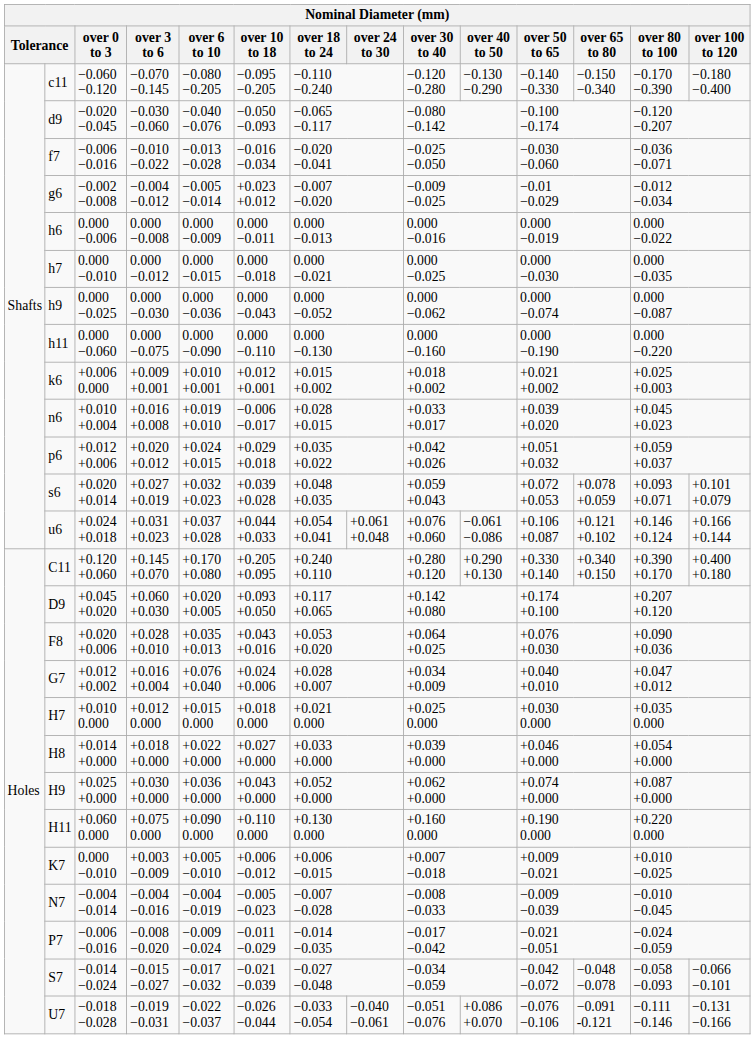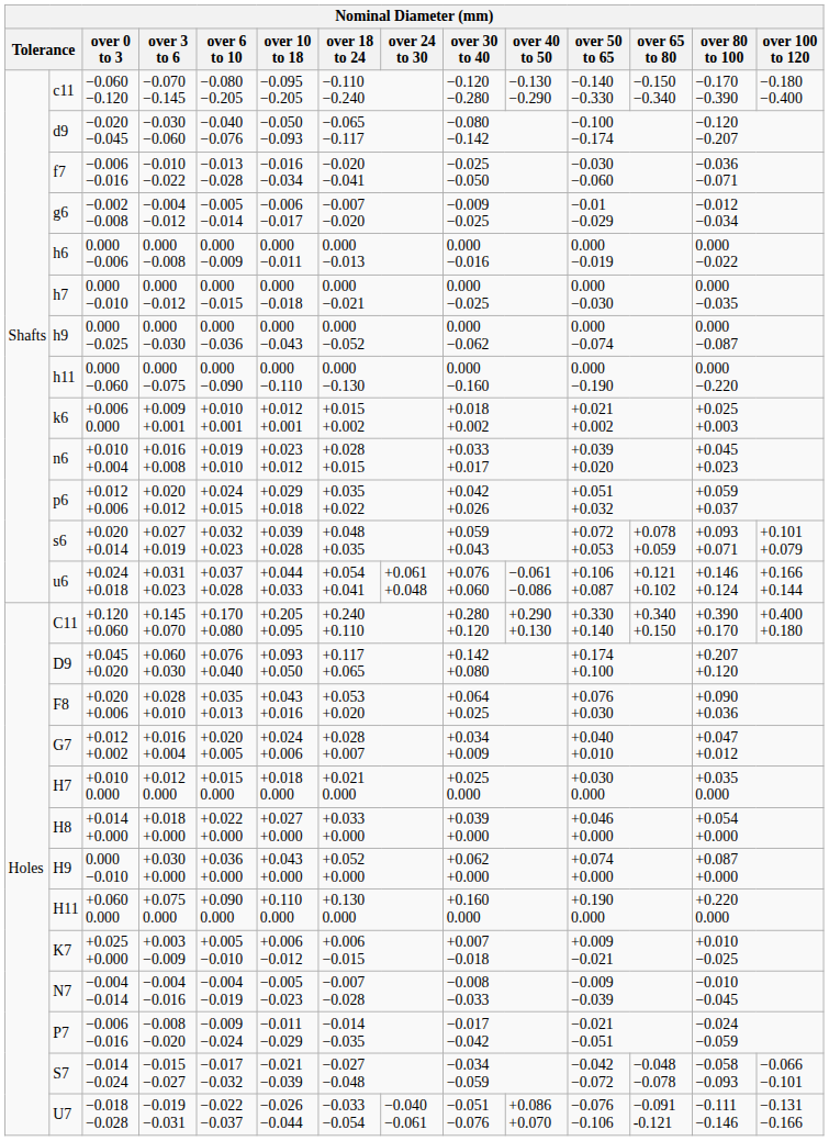 <table class="wikitable">
 <tr>
 <th colspan="14">Nominal Diameter (mm)</th>
 </tr>
 <tr>
 <th colspan="2">Tolerance</th>
 <th>over 0 to 3</th>
 <th>over 3 to 6</th>
 <th>over 6 to 10</th>
 <th>over 10 to 18</th>
 <th>over 18 to 24</th>
 <th>over 24 to 30</th>
 <th>over 30 to 40</th>
 <th>over 40 to 50</th>
 <th>over 50 to 65</th>
 <th>over 65 to 80</th>
 <th>over 80 to 100</th>
 <th>over 100 to 120</th>
 </tr>
 <tr>
 <td rowspan="13">Shafts</td>
 <td>c11</td>
 <td>−0.060<br>−0.120</td>
 <td>−0.070<br>−0.145</td>
 <td>−0.080<br>−0.205</td>
 <td>−0.095<br>−0.205</td>
 <td colspan="2">−0.110<br>−0.240</td>
 <td>−0.120<br>−0.280</td>
 <td>−0.130<br>−0.290</td>
 <td>−0.140<br>−0.330</td>
 <td>−0.150<br>−0.340</td>
 <td>−0.170<br>−0.390</td>
 <td>−0.180<br>−0.400</td>
 </tr>
 <tr>
 <td>d9</td>
 <td>−0.020<br>−0.045</td>
 <td>−0.030<br>−0.060</td>
 <td>−0.040<br>−0.076</td>
 <td>−0.050<br>−0.093</td>
 <td colspan="2">−0.065<br>−0.117</td>
 <td colspan="2">−0.080<br>−0.142</td>
 <td colspan="2">−0.100<br>−0.174</td>
 <td colspan="2">−0.120<br>−0.207</td>
 </tr>
 <tr>
 <td>f7</td>
 <td>−0.006<br>−0.016</td>
 <td>−0.010<br>−0.022</td>
 <td>−0.013<br>−0.028</td>
 <td>−0.016<br>−0.034</td>
 <td colspan="2">−0.020<br>−0.041</td>
 <td colspan="2">−0.025<br>−0.050</td>
 <td colspan="2">−0.030<br>−0.060</td>
 <td colspan="2">−0.036<br>−0.071</td>
 </tr>
 <tr>
 <td>g6</td>
 <td>−0.002<br>−0.008</td>
 <td>−0.004<br>−0.012</td>
 <td>−0.005<br>−0.014</td>
-<td>+0.023<br>+0.012</td>
+<td>−0.006<br>−0.017</td>
 <td colspan="2">−0.007<br>−0.020</td>
 <td colspan="2">−0.009<br>−0.025</td>
 <td colspan="2">−0.01<br>−0.029</td>
 <td colspan="2">−0.012<br>−0.034</td>
 </tr>
 <tr>
 <td>h6</td>
 <td>0.000<br>−0.006</td>
 <td>0.000<br>−0.008</td>
 <td>0.000<br>−0.009</td>
 <td>0.000<br>−0.011</td>
 <td colspan="2">0.000<br>−0.013</td>
 <td colspan="2">0.000<br>−0.016</td>
 <td colspan="2">0.000<br>−0.019</td>
 <td colspan="2">0.000<br>−0.022</td>
 </tr>
 <tr>
 <td>h7</td>
 <td>0.000<br>−0.010</td>
 <td>0.000<br>−0.012</td>
 <td>0.000<br>−0.015</td>
 <td>0.000<br>−0.018</td>
 <td colspan="2">0.000<br>−0.021</td>
 <td colspan="2">0.000<br>−0.025</td>
 <td colspan="2">0.000<br>−0.030</td>
 <td colspan="2">0.000<br>−0.035</td>
 </tr>
 <tr>
 <td>h9</td>
 <td>0.000<br>−0.025</td>
 <td>0.000<br>−0.030</td>
 <td>0.000<br>−0.036</td>
 <td>0.000<br>−0.043</td>
 <td colspan="2">0.000<br>−0.052</td>
 <td colspan="2">0.000<br>−0.062</td>
 <td colspan="2">0.000<br>−0.074</td>
 <td colspan="2">0.000<br>−0.087</td>
 </tr>
 <tr>
 <td>h11</td>
 <td>0.000<br>−0.060</td>
 <td>0.000<br>−0.075</td>
 <td>0.000<br>−0.090</td>
 <td>0.000<br>−0.110</td>
 <td colspan="2">0.000<br>−0.130</td>
 <td colspan="2">0.000<br>−0.160</td>
 <td colspan="2">0.000<br>−0.190</td>
 <td colspan="2">0.000<br>−0.220</td>
 </tr>
 <tr>
 <td>k6</td>
 <td>+0.006<br>0.000</td>
 <td>+0.009<br>+0.001</td>
 <td>+0.010<br>+0.001</td>
 <td>+0.012<br>+0.001</td>
 <td colspan="2">+0.015<br>+0.002</td>
 <td colspan="2">+0.018<br>+0.002</td>
 <td colspan="2">+0.021<br>+0.002</td>
 <td colspan="2">+0.025<br>+0.003</td>
 </tr>
 <tr>
 <td>n6</td>
 <td>+0.010<br>+0.004</td>
 <td>+0.016<br>+0.008</td>
 <td>+0.019<br>+0.010</td>
-<td>−0.006<br>−0.017</td>
+<td>+0.023<br>+0.012</td>
 <td colspan="2">+0.028<br>+0.015</td>
 <td colspan="2">+0.033<br>+0.017</td>
 <td colspan="2">+0.039<br>+0.020</td>
 <td colspan="2">+0.045<br>+0.023</td>
 </tr>
 <tr>
 <td>p6</td>
 <td>+0.012<br>+0.006</td>
 <td>+0.020<br>+0.012</td>
 <td>+0.024<br>+0.015</td>
 <td>+0.029<br>+0.018</td>
 <td colspan="2">+0.035<br>+0.022</td>
 <td colspan="2">+0.042<br>+0.026</td>
 <td colspan="2">+0.051<br>+0.032</td>
 <td colspan="2">+0.059<br>+0.037</td>
 </tr>
 <tr>
 <td>s6</td>
 <td>+0.020<br>+0.014</td>
 <td>+0.027<br>+0.019</td>
 <td>+0.032<br>+0.023</td>
 <td>+0.039<br>+0.028</td>
 <td colspan="2">+0.048<br>+0.035</td>
 <td colspan="2">+0.059<br>+0.043</td>
 <td>+0.072<br>+0.053</td>
 <td>+0.078<br>+0.059</td>
 <td>+0.093<br>+0.071</td>
 <td>+0.101<br>+0.079</td>
 </tr>
 <tr>
 <td>u6</td>
 <td>+0.024<br>+0.018</td>
 <td>+0.031<br>+0.023</td>
 <td>+0.037<br>+0.028</td>
 <td>+0.044<br>+0.033</td>
 <td>+0.054<br>+0.041</td>
 <td>+0.061<br>+0.048</td>
 <td>+0.076<br>+0.060</td>
 <td>−0.061<br>−0.086</td>
 <td>+0.106<br>+0.087</td>
 <td>+0.121<br>+0.102</td>
 <td>+0.146<br>+0.124</td>
 <td>+0.166<br>+0.144</td>
 </tr>
 <tr>
 <td rowspan="13">Holes</td>
 <td>C11</td>
 <td>+0.120<br>+0.060</td>
 <td>+0.145<br>+0.070</td>
 <td>+0.170<br>+0.080</td>
 <td>+0.205<br>+0.095</td>
 <td colspan="2">+0.240<br>+0.110</td>
 <td>+0.280<br>+0.120</td>
 <td>+0.290<br>+0.130</td>
 <td>+0.330<br>+0.140</td>
 <td>+0.340<br>+0.150</td>
 <td>+0.390<br>+0.170</td>
 <td>+0.400<br>+0.180</td>
 </tr>
 <tr>
 <td>D9</td>
 <td>+0.045<br>+0.020</td>
 <td>+0.060<br>+0.030</td>
-<td>+0.020<br>+0.005</td>
+<td>+0.076<br>+0.040</td>
 <td>+0.093<br>+0.050</td>
 <td colspan="2">+0.117<br>+0.065</td>
 <td colspan="2">+0.142<br>+0.080</td>
 <td colspan="2">+0.174<br>+0.100</td>
 <td colspan="2">+0.207<br>+0.120</td>
 </tr>
 <tr>
 <td>F8</td>
 <td>+0.020<br>+0.006</td>
 <td>+0.028<br>+0.010</td>
 <td>+0.035<br>+0.013</td>
 <td>+0.043<br>+0.016</td>
 <td colspan="2">+0.053<br>+0.020</td>
 <td colspan="2">+0.064<br>+0.025</td>
 <td colspan="2">+0.076<br>+0.030</td>
 <td colspan="2">+0.090<br>+0.036</td>
 </tr>
 <tr>
 <td>G7</td>
 <td>+0.012<br>+0.002</td>
 <td>+0.016<br>+0.004</td>
-<td>+0.076<br>+0.040</td>
+<td>+0.020<br>+0.005</td>
 <td>+0.024<br>+0.006</td>
 <td colspan="2">+0.028<br>+0.007</td>
 <td colspan="2">+0.034<br>+0.009</td>
 <td colspan="2">+0.040<br>+0.010</td>
 <td colspan="2">+0.047<br>+0.012</td>
 </tr>
 <tr>
 <td>H7</td>
 <td>+0.010<br>0.000</td>
 <td>+0.012<br>0.000</td>
 <td>+0.015<br>0.000</td>
 <td>+0.018<br>0.000</td>
 <td colspan="2">+0.021<br>0.000</td>
 <td colspan="2">+0.025<br>0.000</td>
 <td colspan="2">+0.030<br>0.000</td>
 <td colspan="2">+0.035<br>0.000</td>
 </tr>
 <tr>
 <td>H8</td>
 <td>+0.014<br>+0.000</td>
 <td>+0.018<br>+0.000</td>
 <td>+0.022<br>+0.000</td>
 <td>+0.027<br>+0.000</td>
 <td colspan="2">+0.033<br>+0.000</td>
 <td colspan="2">+0.039<br>+0.000</td>
 <td colspan="2">+0.046<br>+0.000</td>
 <td colspan="2">+0.054<br>+0.000</td>
 </tr>
 <tr>
 <td>H9</td>
-<td>+0.025<br>+0.000</td>
+<td>0.000<br>−0.010</td>
 <td>+0.030<br>+0.000</td>
 <td>+0.036<br>+0.000</td>
 <td>+0.043<br>+0.000</td>
 <td colspan="2">+0.052<br>+0.000</td>
 <td colspan="2">+0.062<br>+0.000</td>
 <td colspan="2">+0.074<br>+0.000</td>
 <td colspan="2">+0.087<br>+0.000</td>
 </tr>
 <tr>
 <td>H11</td>
 <td>+0.060<br>0.000</td>
 <td>+0.075<br>0.000</td>
 <td>+0.090<br>0.000</td>
 <td>+0.110<br>0.000</td>
 <td colspan="2">+0.130<br>0.000</td>
 <td colspan="2">+0.160<br>0.000</td>
 <td colspan="2">+0.190<br>0.000</td>
 <td colspan="2">+0.220<br>0.000</td>
 </tr>
 <tr>
 <td>K7</td>
-<td>0.000<br>−0.010</td>
+<td>+0.025<br>+0.000</td>
 <td>+0.003<br>−0.009</td>
 <td>+0.005<br>−0.010</td>
 <td>+0.006<br>−0.012</td>
 <td colspan="2">+0.006<br>−0.015</td>
 <td colspan="2">+0.007<br>−0.018</td>
 <td colspan="2">+0.009<br>−0.021</td>
 <td colspan="2">+0.010<br>−0.025</td>
 </tr>
 <tr>
 <td>N7</td>
 <td>−0.004<br>−0.014</td>
 <td>−0.004<br>−0.016</td>
 <td>−0.004<br>−0.019</td>
 <td>−0.005<br>−0.023</td>
 <td colspan="2">−0.007<br>−0.028</td>
 <td colspan="2">−0.008<br>−0.033</td>
 <td colspan="2">−0.009<br>−0.039</td>
 <td colspan="2">−0.010<br>−0.045</td>
 </tr>
 <tr>
 <td>P7</td>
 <td>−0.006<br>−0.016</td>
 <td>−0.008<br>−0.020</td>
 <td>−0.009<br>−0.024</td>
 <td>−0.011<br>−0.029</td>
 <td colspan="2">−0.014<br>−0.035</td>
 <td colspan="2">−0.017<br>−0.042</td>
 <td colspan="2">−0.021<br>−0.051</td>
 <td colspan="2">−0.024<br>−0.059</td>
 </tr>
 <tr>
 <td>S7</td>
 <td>−0.014<br>−0.024</td>
 <td>−0.015<br>−0.027</td>
 <td>−0.017<br>−0.032</td>
 <td>−0.021<br>−0.039</td>
 <td colspan="2">−0.027<br>−0.048</td>
 <td colspan="2">−0.034<br>−0.059</td>
 <td>−0.042<br>−0.072</td>
 <td>−0.048<br>−0.078</td>
 <td>−0.058<br>−0.093</td>
 <td>−0.066<br>−0.101</td>
 </tr>
 <tr>
 <td>U7</td>
 <td>−0.018<br>−0.028</td>
 <td>−0.019<br>−0.031</td>
 <td>−0.022<br>−0.037</td>
 <td>−0.026<br>−0.044</td>
 <td>−0.033<br>−0.054</td>
 <td>−0.040<br>−0.061</td>
 <td>−0.051<br>−0.076</td>
 <td>+0.086<br>+0.070</td>
 <td>−0.076<br>−0.106</td>
 <td>−0.091<br>-0.121</td>
 <td>−0.111<br>−0.146</td>
 <td>−0.131<br>−0.166</td>
 </tr>
 </table>
